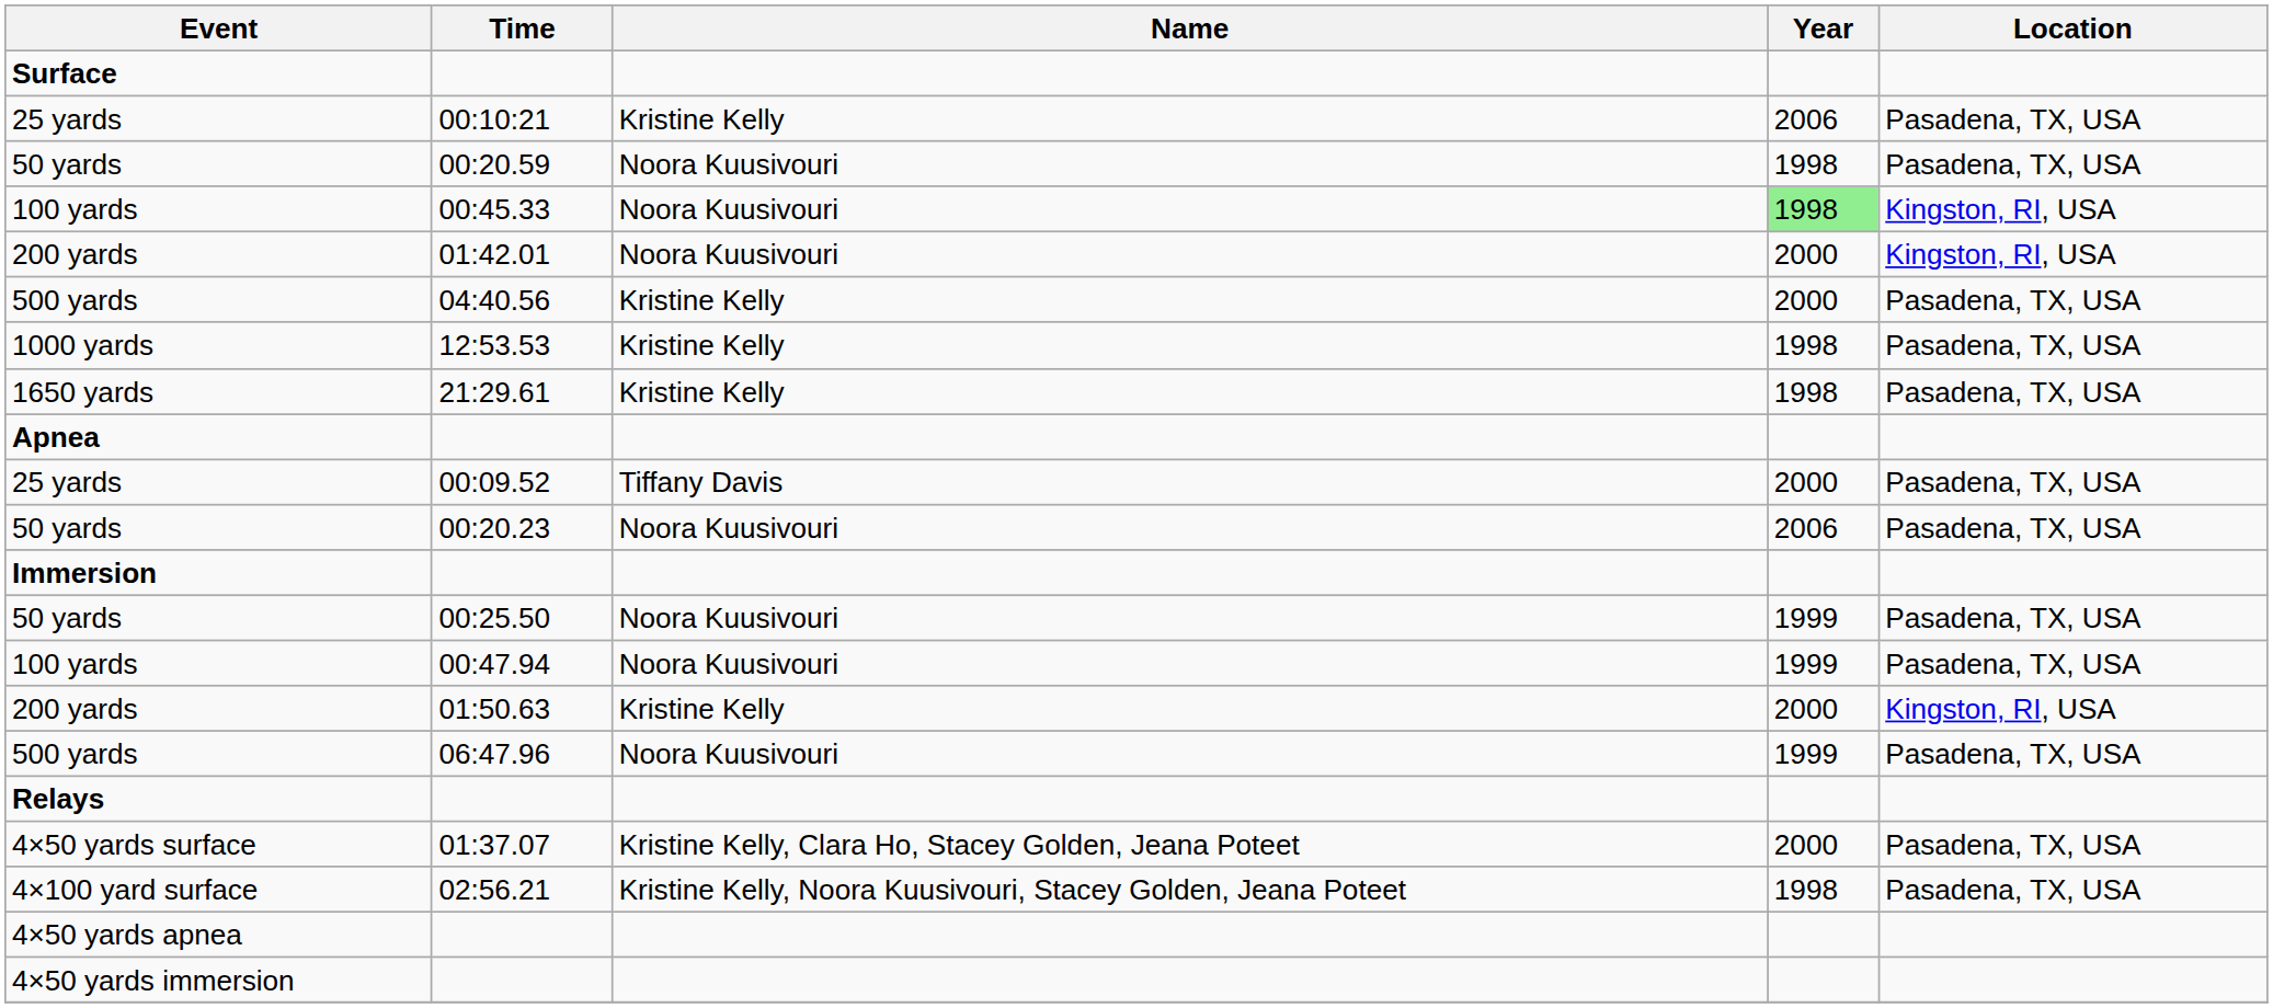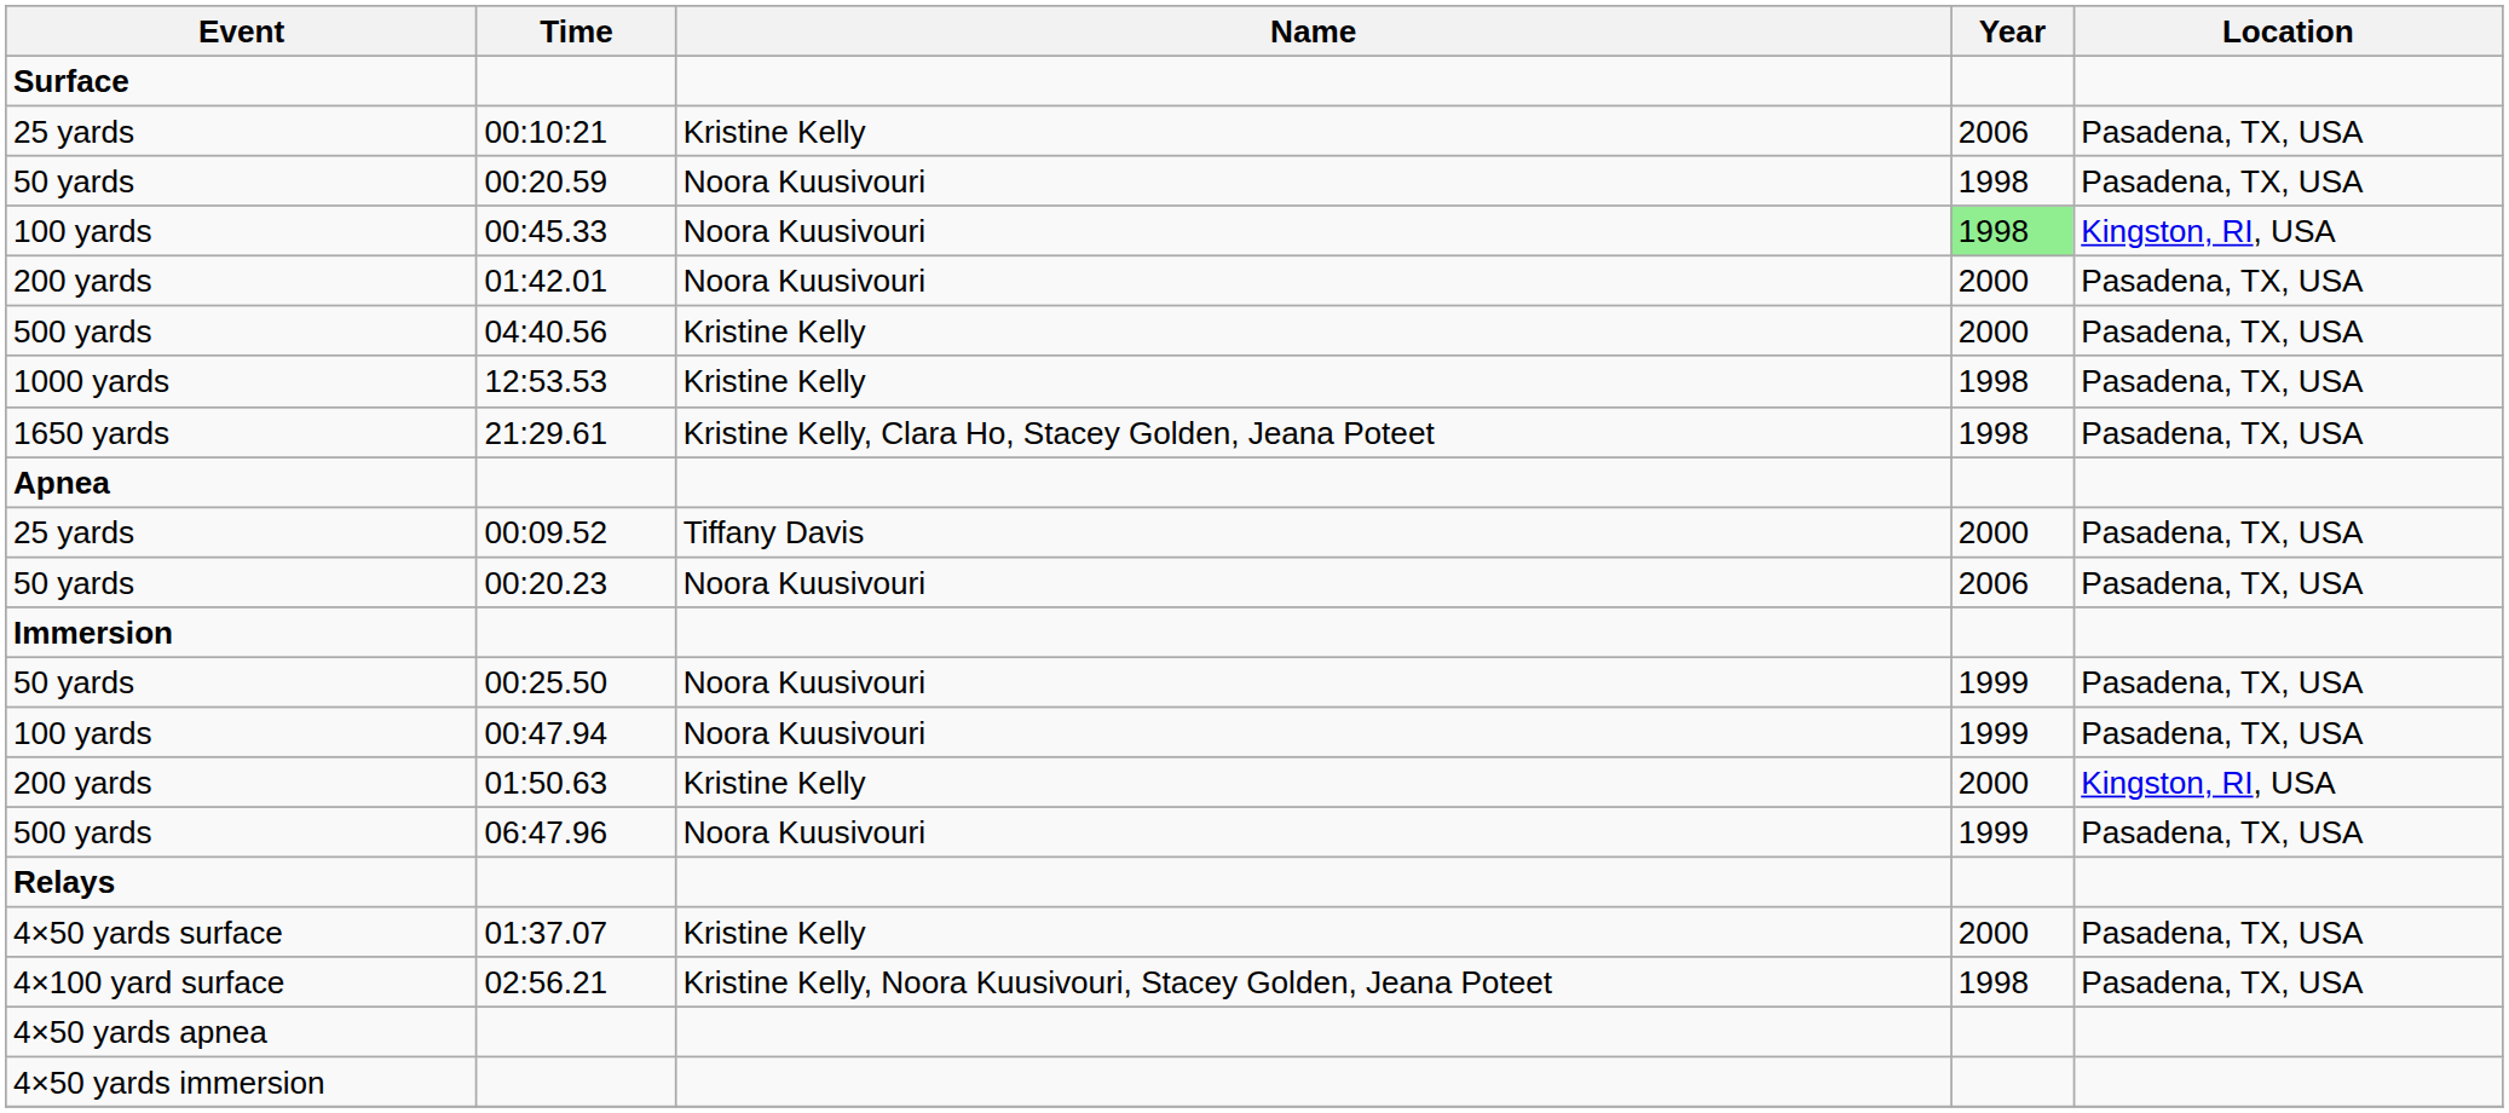 <table class="wikitable" style="width: 95%; font-size: 95%;">
 <tr>
 <th>Event</th>
 <th>Time</th>
 <th>Name</th>
 <th>Year</th>
 <th>Location</th>
 </tr>
 <tr>
 <td><strong>Surface</strong></td>
 <td></td>
 <td></td>
 <td></td>
 <td></td>
 </tr>
 <tr>
 <td>25 yards</td>
 <td>00:10:21</td>
 <td>Kristine Kelly</td>
 <td>2006</td>
 <td>Pasadena, TX, USA</td>
 </tr>
 <tr>
 <td>50 yards</td>
 <td>00:20.59</td>
 <td>Noora Kuusivouri</td>
 <td>1998</td>
 <td>Pasadena, TX, USA</td>
 </tr>
 <tr>
 <td>100 yards</td>
 <td>00:45.33</td>
 <td>Noora Kuusivouri</td>
 <td style="background: lightgreen;">1998</td>
 <td><a href='#'>Kingston, RI</a>, USA</td>
 </tr>
 <tr>
 <td>200 yards</td>
 <td>01:42.01</td>
 <td>Noora Kuusivouri</td>
 <td>2000</td>
-<td><a href='#'>Kingston, RI</a>, USA</td>
+<td>Pasadena, TX, USA</td>
 </tr>
 <tr>
 <td>500 yards</td>
 <td>04:40.56</td>
 <td>Kristine Kelly</td>
 <td>2000</td>
 <td>Pasadena, TX, USA</td>
 </tr>
 <tr>
 <td>1000 yards</td>
 <td>12:53.53</td>
 <td>Kristine Kelly</td>
 <td>1998</td>
 <td>Pasadena, TX, USA</td>
 </tr>
 <tr>
 <td>1650 yards</td>
 <td>21:29.61</td>
-<td>Kristine Kelly</td>
+<td>Kristine Kelly, Clara Ho, Stacey Golden, Jeana Poteet</td>
 <td>1998</td>
 <td>Pasadena, TX, USA</td>
 </tr>
 <tr>
 <td><strong>Apnea</strong></td>
 <td></td>
 <td></td>
 <td></td>
 </tr>
 <tr>
 <td>25 yards</td>
 <td>00:09.52</td>
 <td>Tiffany Davis</td>
 <td>2000</td>
 <td>Pasadena, TX, USA</td>
 </tr>
 <tr>
 <td>50 yards</td>
 <td>00:20.23</td>
 <td>Noora Kuusivouri</td>
 <td>2006</td>
 <td>Pasadena, TX, USA</td>
 </tr>
 <tr>
 <td><strong>Immersion</strong></td>
 <td></td>
 <td></td>
 <td></td>
 <td></td>
 </tr>
 <tr>
 <td>50 yards</td>
 <td>00:25.50</td>
 <td>Noora Kuusivouri</td>
 <td>1999</td>
 <td>Pasadena, TX, USA</td>
 </tr>
 <tr>
 <td>100 yards</td>
 <td>00:47.94</td>
 <td>Noora Kuusivouri</td>
 <td>1999</td>
 <td>Pasadena, TX, USA</td>
 </tr>
 <tr>
 <td>200 yards</td>
 <td>01:50.63</td>
 <td>Kristine Kelly</td>
 <td>2000</td>
 <td><a href='#'>Kingston, RI</a>, USA</td>
 </tr>
 <tr>
 <td>500 yards</td>
 <td>06:47.96</td>
 <td>Noora Kuusivouri</td>
 <td>1999</td>
 <td>Pasadena, TX, USA</td>
 </tr>
 <tr>
 <td><strong>Relays</strong></td>
 <td></td>
 <td></td>
 <td></td>
 </tr>
 <tr>
 <td>4×50 yards surface</td>
 <td>01:37.07</td>
-<td>Kristine Kelly, Clara Ho, Stacey Golden, Jeana Poteet</td>
+<td>Kristine Kelly</td>
 <td>2000</td>
 <td>Pasadena, TX, USA</td>
 </tr>
 <tr>
 <td>4×100 yard surface</td>
 <td>02:56.21</td>
 <td>Kristine Kelly, Noora Kuusivouri, Stacey Golden, Jeana Poteet</td>
 <td>1998</td>
 <td>Pasadena, TX, USA</td>
 </tr>
 <tr>
 <td>4×50 yards apnea</td>
 <td></td>
 <td></td>
 <td></td>
 <td></td>
 </tr>
 <tr>
 <td>4×50 yards immersion</td>
 <td></td>
 <td></td>
 <td></td>
 <td></td>
 </tr>
 <tr>
 </tr>
 </table>
